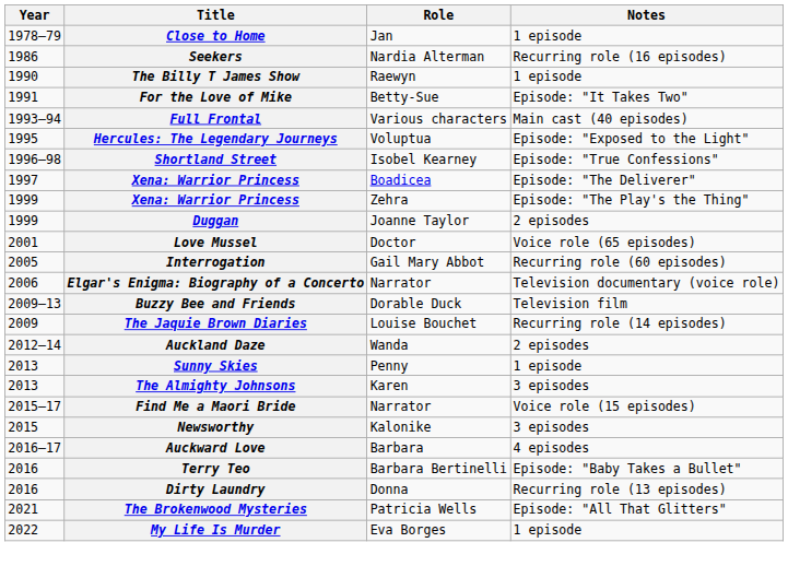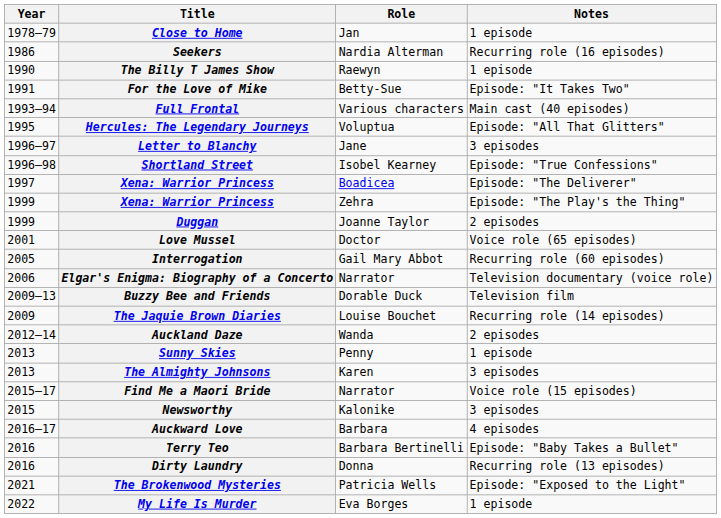 <table class="wikitable plainrowheaders sortable">
 <tr>
 <th scope="col">Year</th>
 <th scope="col">Title</th>
 <th scope="col">Role</th>
 <th class="unsortable">Notes</th>
 </tr>
 <tr>
 <td>1978–79</td>
 <th scope="row"><em><a href='#'>Close to Home</a></em></th>
 <td>Jan</td>
 <td>1 episode</td>
 </tr>
 <tr>
 <td>1986</td>
 <th scope="row"><em>Seekers</em></th>
 <td>Nardia Alterman</td>
 <td>Recurring role (16 episodes)</td>
 </tr>
 <tr>
 <td>1990</td>
 <th scope="row"><em>The Billy T James Show</em></th>
 <td>Raewyn</td>
 <td>1 episode</td>
 </tr>
 <tr>
 <td>1991</td>
 <th scope="row"><em>For the Love of Mike</em></th>
 <td>Betty-Sue</td>
 <td>Episode: "It Takes Two"</td>
 </tr>
 <tr>
 <td>1993–94</td>
 <th scope="row"><em><a href='#'>Full Frontal</a></em></th>
 <td>Various characters</td>
 <td>Main cast (40 episodes)</td>
 </tr>
 <tr>
 <td>1995</td>
 <th scope="row"><em><a href='#'>Hercules: The Legendary Journeys</a></em></th>
 <td>Voluptua</td>
-<td>Episode: "Exposed to the Light"</td>
+<td>Episode: "All That Glitters"</td>
+</tr>
+<tr>
+<td>1996–97</td>
+<th scope="row"><em><a href='#'>Letter to Blanchy</a></em></th>
+<td>Jane</td>
+<td>3 episodes</td>
 </tr>
 <tr>
 <td>1996–98</td>
 <th scope="row"><em><a href='#'>Shortland Street</a></em></th>
 <td>Isobel Kearney</td>
 <td>Episode: "True Confessions"</td>
 </tr>
 <tr>
 <td>1997</td>
 <th scope="row"><em><a href='#'>Xena: Warrior Princess</a></em></th>
 <td><a href='#'>Boadicea</a></td>
 <td>Episode: "The Deliverer"</td>
 </tr>
 <tr>
 <td>1999</td>
 <th scope="row"><em><a href='#'>Xena: Warrior Princess</a></em></th>
 <td>Zehra</td>
 <td>Episode: "The Play's the Thing"</td>
 </tr>
 <tr>
 <td>1999</td>
 <th scope="row"><em><a href='#'>Duggan</a></em></th>
 <td>Joanne Taylor</td>
 <td>2 episodes</td>
 </tr>
 <tr>
 <td>2001</td>
 <th scope="row"><em>Love Mussel</em></th>
 <td>Doctor</td>
 <td>Voice role (65 episodes)</td>
 </tr>
 <tr>
 <td>2005</td>
 <th scope="row"><em>Interrogation</em></th>
 <td>Gail Mary Abbot</td>
 <td>Recurring role (60 episodes)</td>
 </tr>
 <tr>
 <td>2006</td>
 <th scope="row"><em>Elgar's Enigma: Biography of a Concerto</em></th>
 <td>Narrator</td>
 <td>Television documentary (voice role)</td>
 </tr>
 <tr>
 <td>2009–13</td>
 <th scope="row"><em>Buzzy Bee and Friends</em></th>
 <td>Dorable Duck</td>
 <td>Television film</td>
 </tr>
 <tr>
 <td>2009</td>
 <th scope="row"><em><a href='#'>The Jaquie Brown Diaries</a></em></th>
 <td>Louise Bouchet</td>
 <td>Recurring role (14 episodes)</td>
 </tr>
 <tr>
 <td>2012–14</td>
 <th scope="row"><em>Auckland Daze</em></th>
 <td>Wanda</td>
 <td>2 episodes</td>
 </tr>
 <tr>
 <td>2013</td>
 <th scope="row"><em><a href='#'>Sunny Skies</a></em></th>
 <td>Penny</td>
 <td>1 episode</td>
 </tr>
 <tr>
 <td>2013</td>
 <th scope="row"><em><a href='#'>The Almighty Johnsons</a></em></th>
 <td>Karen</td>
 <td>3 episodes</td>
 </tr>
 <tr>
 <td>2015–17</td>
 <th scope="row"><em>Find Me a Maori Bride</em></th>
 <td>Narrator</td>
 <td>Voice role (15 episodes)</td>
 </tr>
 <tr>
 <td>2015</td>
 <th scope="row"><em>Newsworthy</em></th>
 <td>Kalonike</td>
 <td>3 episodes</td>
 </tr>
 <tr>
 <td>2016–17</td>
 <th scope="row"><em>Auckward Love</em></th>
 <td>Barbara</td>
 <td>4 episodes</td>
 </tr>
 <tr>
 <td>2016</td>
 <th scope="row"><em>Terry Teo</em></th>
 <td>Barbara Bertinelli</td>
 <td>Episode: "Baby Takes a Bullet"</td>
 </tr>
 <tr>
 <td>2016</td>
 <th scope="row"><em>Dirty Laundry</em></th>
 <td>Donna</td>
 <td>Recurring role (13 episodes)</td>
 </tr>
 <tr>
 <td>2021</td>
 <th scope="row"><em><a href='#'>The Brokenwood Mysteries</a></em></th>
 <td>Patricia Wells</td>
-<td>Episode: "All That Glitters"</td>
+<td>Episode: "Exposed to the Light"</td>
 </tr>
 <tr>
 <td>2022</td>
 <th scope="row"><em><a href='#'>My Life Is Murder</a></em></th>
 <td>Eva Borges</td>
 <td>1 episode</td>
 </tr>
 </table>
